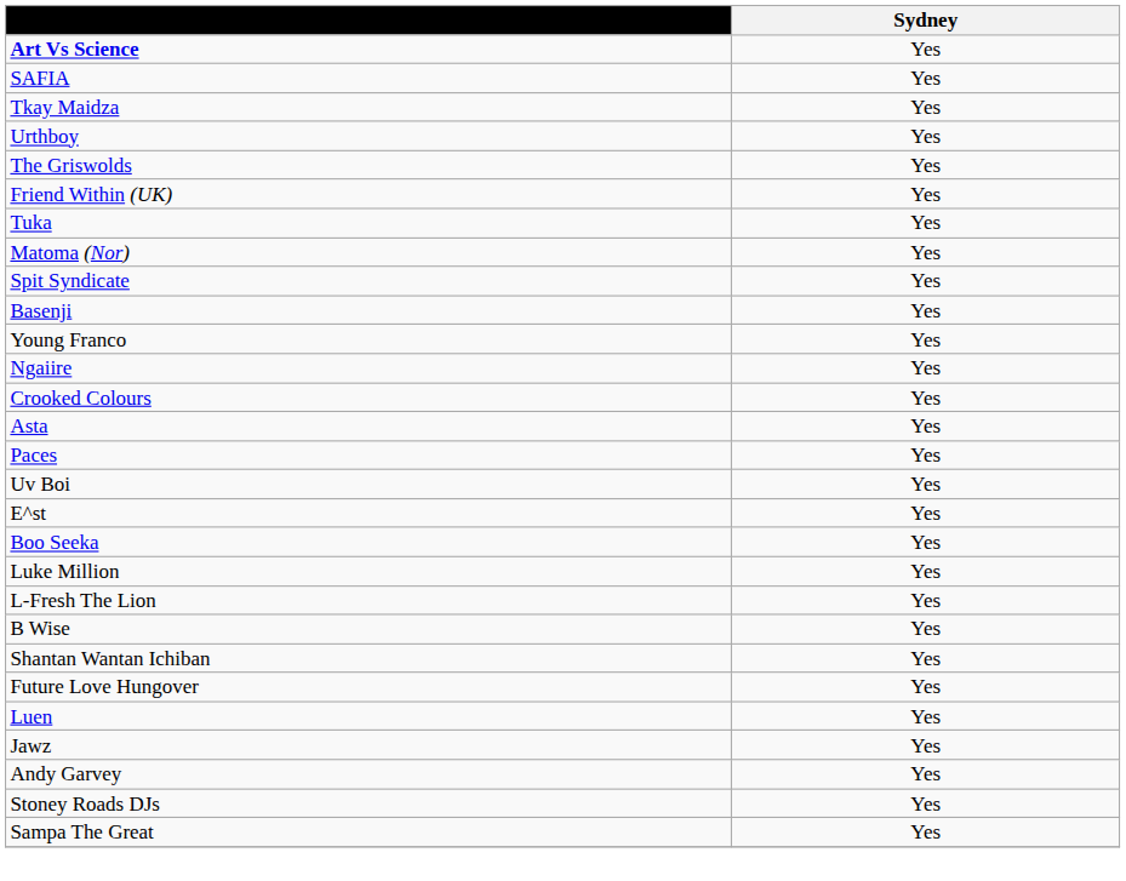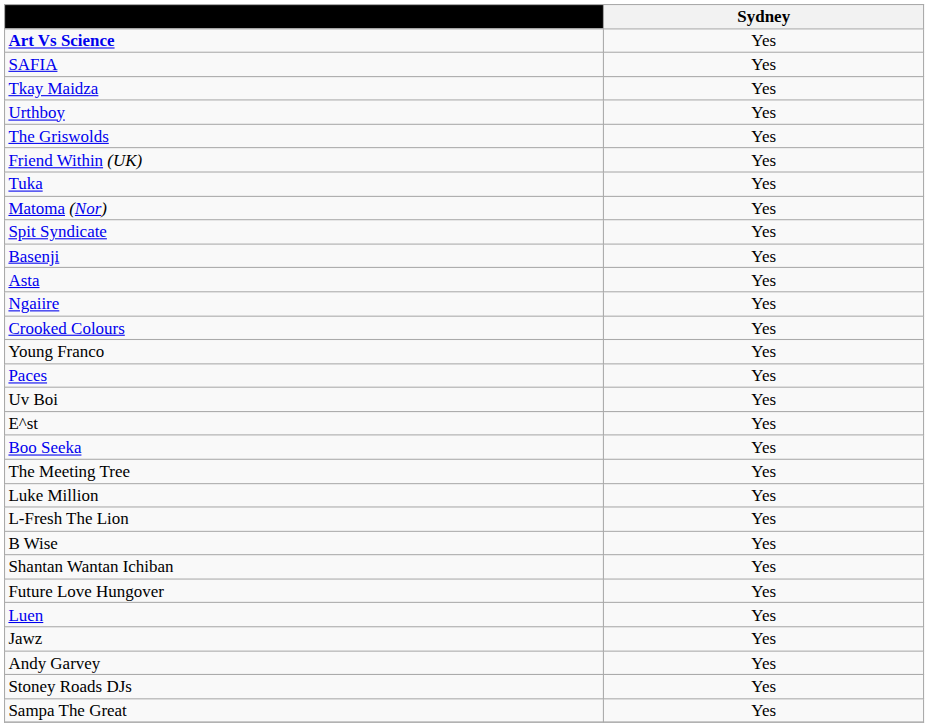 <table class="wikitable sortable" style="line-height:0.95em;">
 <tr>
 <th style="background:#000; width:15%;"> </th>
 <th width=8%>Sydney </th>
 </tr>
 <tr align=center>
 <td align=left><strong><a href='#'>Art Vs Science</a></strong></td>
 <td>Yes</td>
 </tr>
 <tr align=center>
 <td align=left><a href='#'>SAFIA</a></td>
 <td>Yes</td>
 </tr>
 <tr align=center>
 <td align=left><a href='#'>Tkay Maidza</a></td>
 <td>Yes</td>
 </tr>
 <tr align=center>
 <td align=left><a href='#'>Urthboy</a></td>
 <td>Yes</td>
 </tr>
 <tr align=center>
 <td align=left><a href='#'>The Griswolds</a></td>
 <td>Yes</td>
 </tr>
 <tr align=center>
 <td align=left><a href='#'>Friend Within</a> <em>(UK)</em></td>
 <td>Yes</td>
 </tr>
 <tr align=center>
 <td align=left><a href='#'>Tuka</a></td>
 <td>Yes</td>
 </tr>
 <tr align=center>
 <td align=left><a href='#'>Matoma</a> <em>(<a href='#'>Nor</a>)</em></td>
 <td>Yes</td>
 </tr>
 <tr align=center>
 <td align=left><a href='#'>Spit Syndicate</a></td>
 <td>Yes</td>
 </tr>
 <tr align=center>
 <td align=left><a href='#'>Basenji</a></td>
 <td>Yes</td>
 </tr>
 <tr align=center>
-<td align=left>Young Franco</td>
+<td align=left><a href='#'>Asta</a></td>
 <td>Yes</td>
 </tr>
 <tr align=center>
 <td align=left><a href='#'>Ngaiire</a></td>
 <td>Yes</td>
 </tr>
 <tr align=center>
 <td align=left><a href='#'>Crooked Colours</a></td>
 <td>Yes</td>
 </tr>
 <tr align=center>
-<td align=left><a href='#'>Asta</a></td>
+<td align=left>Young Franco</td>
 <td>Yes</td>
 </tr>
 <tr align=center>
 <td align=left><a href='#'>Paces</a></td>
 <td>Yes</td>
 </tr>
 <tr align=center>
 <td align=left>Uv Boi</td>
 <td>Yes</td>
 </tr>
 <tr align=center>
 <td align=left>E^st</td>
 <td>Yes</td>
 </tr>
 <tr align=center>
 <td align=left><a href='#'>Boo Seeka</a></td>
+<td>Yes</td>
+</tr>
+<tr align=center>
+<td align=left>The Meeting Tree</td>
 <td>Yes</td>
 </tr>
 <tr align=center>
 <td align=left>Luke Million</td>
 <td>Yes</td>
 </tr>
 <tr align=center>
 <td align=left>L-Fresh The Lion</td>
 <td>Yes</td>
 </tr>
 <tr align=center>
 <td align=left>B Wise</td>
 <td>Yes</td>
 </tr>
 <tr align=center>
 <td align=left>Shantan Wantan Ichiban</td>
 <td>Yes</td>
 </tr>
 <tr align=center>
 <td align=left>Future Love Hungover</td>
 <td>Yes</td>
 </tr>
 <tr align=center>
 <td align=left><a href='#'>Luen</a></td>
 <td>Yes</td>
 </tr>
 <tr align=center>
 <td align=left>Jawz</td>
 <td>Yes</td>
 </tr>
 <tr align=center>
 <td align=left>Andy Garvey</td>
 <td>Yes</td>
 </tr>
 <tr align=center>
 <td align=left>Stoney Roads DJs</td>
 <td>Yes</td>
 </tr>
 <tr align=center>
 <td align=left>Sampa The Great</td>
 <td>Yes</td>
 </tr>
 <tr align=center>
 </tr>
 </table>
